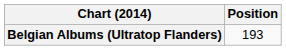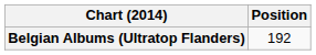 <table class="wikitable plainrowheaders" style="text-align:center">
 <tr>
 <th scope="col">Chart (2014)</th>
 <th scope="col">Position</th>
 </tr>
 <tr>
 <th scope="row">Belgian Albums (Ultratop Flanders)</th>
-<td>193</td>
+<td>192</td>
 </tr>
 </table>
